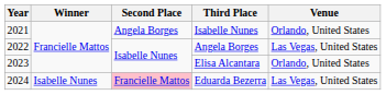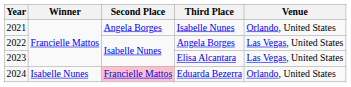 <table class="wikitable">
 <tr>
 <th>Year</th>
 <th>Winner</th>
 <th>Second Place</th>
 <th>Third Place</th>
 <th>Venue</th>
 </tr>
 <tr>
 <td>2021</td>
 <td rowspan="3"> <a href='#'>Francielle Mattos</a></td>
 <td> <a href='#'>Angela Borges</a></td>
 <td> <a href='#'>Isabelle Nunes</a></td>
 <td> <a href='#'>Orlando</a>, United States</td>
 </tr>
 <tr>
 <td>2022</td>
 <td rowspan="2"> <a href='#'>Isabelle Nunes</a></td>
 <td> <a href='#'>Angela Borges</a></td>
 <td> <a href='#'>Las Vegas</a>, United States</td>
 </tr>
 <tr>
 <td>2023</td>
 <td> <a href='#'>Elisa Alcantara</a></td>
-<td rowspan="1"> <a href='#'>Orlando</a>, United States</td>
+<td> <a href='#'>Las Vegas</a>, United States</td>
 </tr>
 <tr>
 <td>2024</td>
 <td> <a href='#'>Isabelle Nunes</a></td>
 <td style="background: pink;"> <a href='#'>Francielle Mattos</a></td>
 <td> <a href='#'>Eduarda Bezerra</a></td>
-<td> <a href='#'>Las Vegas</a>, United States</td>
+<td rowspan="1"> <a href='#'>Orlando</a>, United States</td>
 </tr>
 </table>
